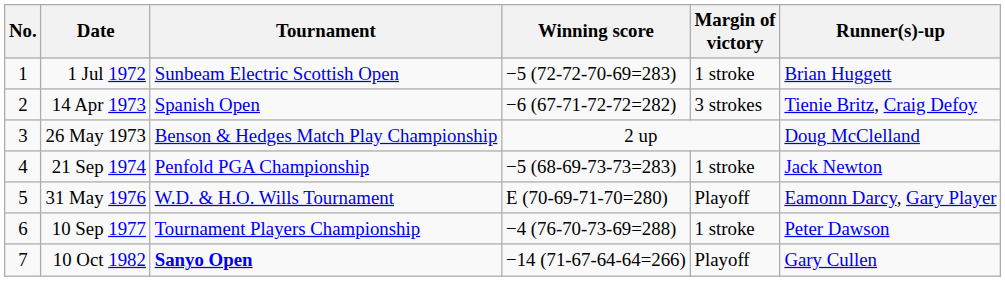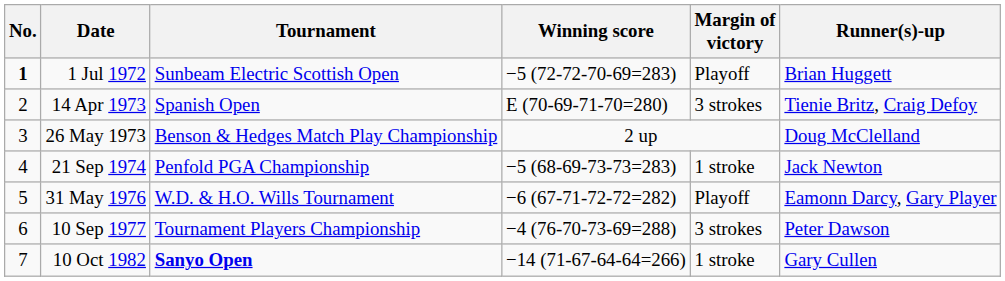 <table class="wikitable" style="font-size:95%;">
 <tr>
 <th>No.</th>
 <th>Date</th>
 <th>Tournament</th>
 <th>Winning score</th>
 <th>Margin of<br>victory</th>
 <th>Runner(s)-up</th>
 </tr>
 <tr>
-<td align=center>1</td>
+<td align=center><strong>1</strong></td>
 <td align=right>1 Jul <a href='#'>1972</a></td>
 <td><a href='#'>Sunbeam Electric Scottish Open</a></td>
 <td>−5 (72-72-70-69=283)</td>
-<td>1 stroke</td>
+<td>Playoff</td>
 <td> <a href='#'>Brian Huggett</a></td>
 </tr>
 <tr>
 <td align=center>2</td>
 <td align=right>14 Apr <a href='#'>1973</a></td>
 <td><a href='#'>Spanish Open</a></td>
-<td>−6 (67-71-72-72=282)</td>
+<td>E (70-69-71-70=280)</td>
 <td>3 strokes</td>
 <td> <a href='#'>Tienie Britz</a>,  <a href='#'>Craig Defoy</a></td>
 </tr>
 <tr>
 <td align=center>3</td>
 <td align=right>26 May 1973</td>
 <td><a href='#'>Benson & Hedges Match Play Championship</a></td>
 <td colspan=2 align=center>2 up</td>
 <td> <a href='#'>Doug McClelland</a></td>
 </tr>
 <tr>
 <td align=center>4</td>
 <td align=right>21 Sep <a href='#'>1974</a></td>
 <td><a href='#'>Penfold PGA Championship</a></td>
 <td>−5 (68-69-73-73=283)</td>
 <td>1 stroke</td>
 <td> <a href='#'>Jack Newton</a></td>
 </tr>
 <tr>
 <td align=center>5</td>
 <td align=right>31 May <a href='#'>1976</a></td>
 <td><a href='#'>W.D. & H.O. Wills Tournament</a></td>
-<td>E (70-69-71-70=280)</td>
+<td>−6 (67-71-72-72=282)</td>
 <td>Playoff</td>
 <td> <a href='#'>Eamonn Darcy</a>,  <a href='#'>Gary Player</a></td>
 </tr>
 <tr>
 <td align=center>6</td>
 <td align=right>10 Sep <a href='#'>1977</a></td>
 <td><a href='#'>Tournament Players Championship</a></td>
 <td>−4 (76-70-73-69=288)</td>
-<td>1 stroke</td>
+<td>3 strokes</td>
 <td> <a href='#'>Peter Dawson</a></td>
 </tr>
 <tr>
 <td align=center>7</td>
 <td align=right>10 Oct <a href='#'>1982</a></td>
 <td><strong><a href='#'>Sanyo Open</a></strong></td>
 <td>−14 (71-67-64-64=266)</td>
-<td>Playoff</td>
+<td>1 stroke</td>
 <td> <a href='#'>Gary Cullen</a></td>
 </tr>
 </table>
